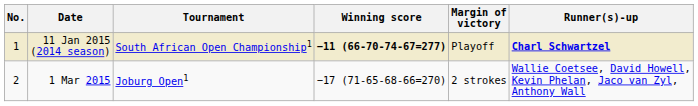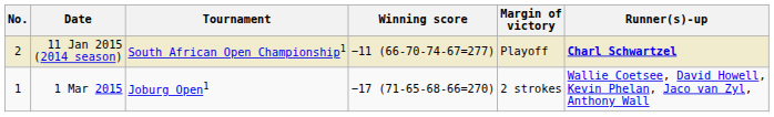 <table class="wikitable" style="font-size:95%;">
 <tr>
 <th>No.</th>
 <th>Date</th>
 <th>Tournament</th>
 <th>Winning score</th>
 <th>Margin of<br>victory</th>
 <th>Runner(s)-up</th>
 </tr>
 <tr style="background:#f2ecce;">
-<td align=center>1</td>
+<td align=center>2</td>
 <td align=right>11 Jan 2015<br>(<a href='#'>2014 season</a>)</td>
 <td><a href='#'>South African Open Championship</a><sup>1</sup></td>
-<td><strong>−11 (66-70-74-67=277)</strong></td>
+<td>−11 (66-70-74-67=277)</td>
 <td>Playoff</td>
 <td><strong> <a href='#'>Charl Schwartzel</a></strong></td>
 </tr>
 <tr>
-<td align=center>2</td>
+<td align=center>1</td>
 <td align=right>1 Mar <a href='#'>2015</a></td>
 <td><a href='#'>Joburg Open</a><sup>1</sup></td>
 <td>−17 (71-65-68-66=270)</td>
 <td>2 strokes</td>
 <td> <a href='#'>Wallie Coetsee</a>,  <a href='#'>David Howell</a>,<br> <a href='#'>Kevin Phelan</a>,  <a href='#'>Jaco van Zyl</a>,<br> <a href='#'>Anthony Wall</a></td>
 </tr>
 </table>
